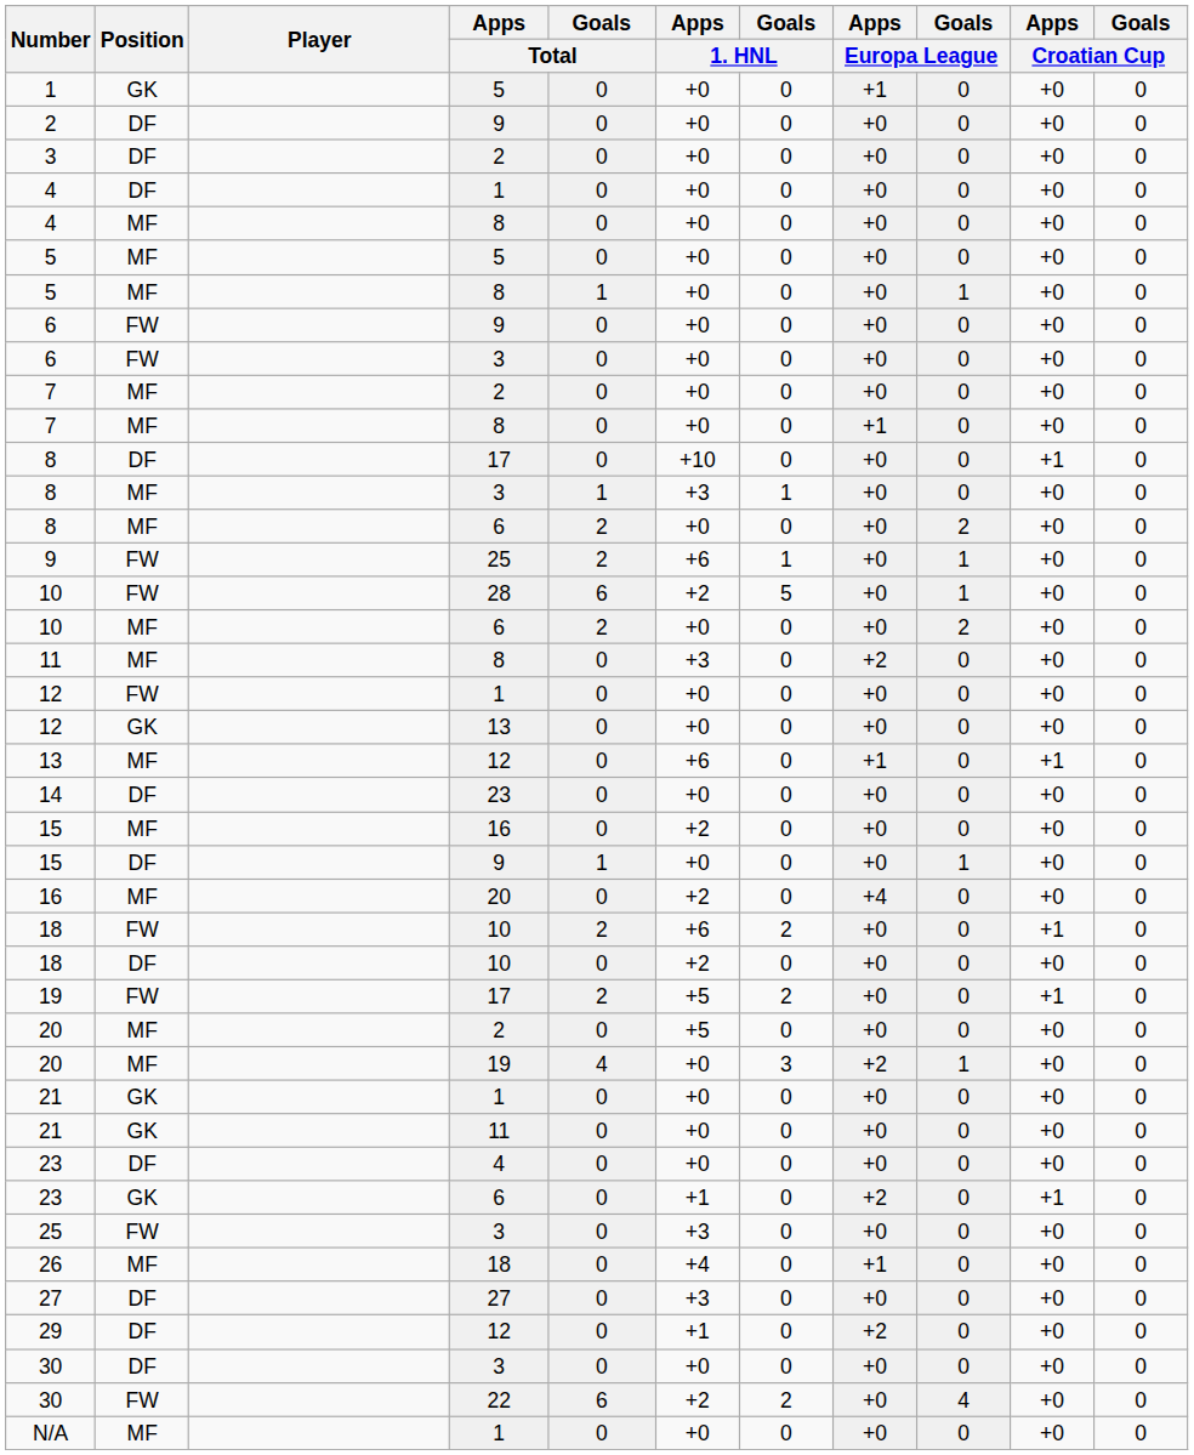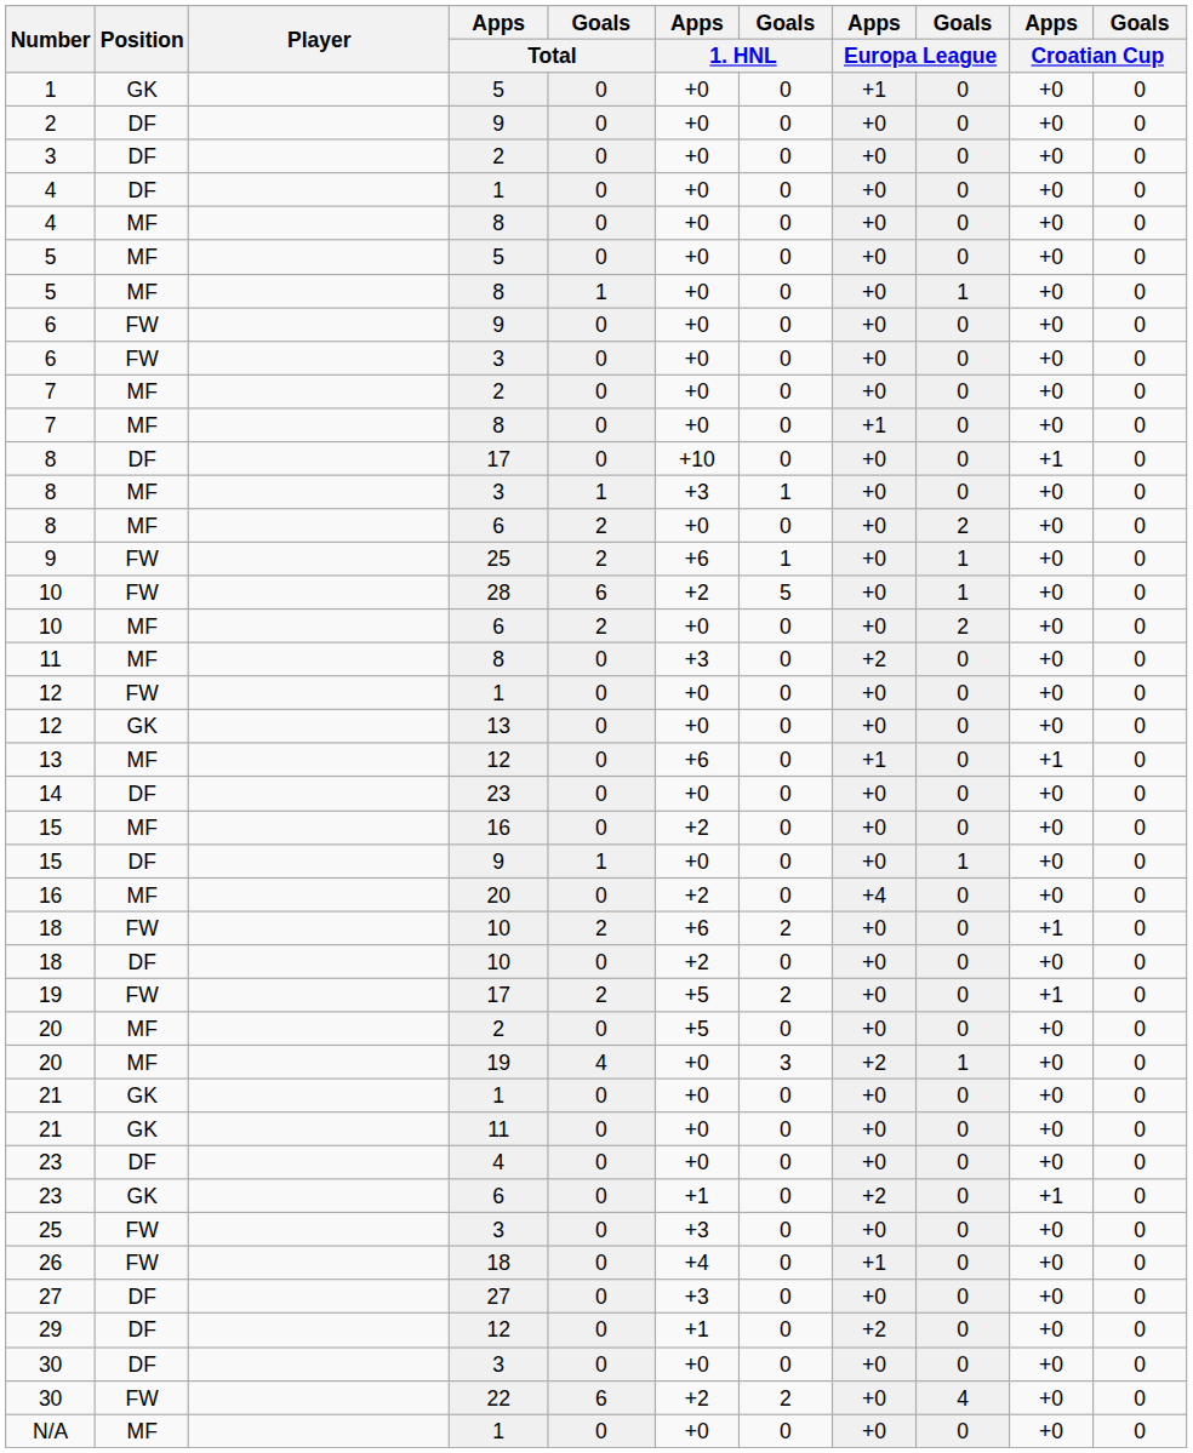 <table class="wikitable sortable" style="font-size: 95%; text-align: center;">
 <tr>
 <th width=40  rowspan="2" align="center">Number</th>
 <th width=40  rowspan="2" align="center">Position</th>
 <th width=180 rowspan="2" align="center">Player</th>
 <th>Apps</th>
 <th>Goals</th>
 <th>Apps</th>
 <th>Goals</th>
 <th>Apps</th>
 <th>Goals</th>
 <th>Apps</th>
 <th>Goals</th>
 </tr>
 <tr>
 <th class="unsortable" width=140 colspan="2" align="center">Total</th>
 <th class="unsortable" width=120 colspan="2" align="center"><a href='#'>1. HNL</a></th>
 <th class="unsortable" width=120 colspan="2" align="center"><a href='#'>Europa League</a></th>
 <th class="unsortable" width=120 colspan="2" align="center"><a href='#'>Croatian Cup</a></th>
 </tr>
 <tr>
 <td>1</td>
 <td>GK</td>
 <td style="text-align:left;"> </td>
 <td style="background: #F0F0F0">5</td>
 <td style="background: #F0F0F0">0</td>
 <td>+0</td>
 <td>0</td>
 <td style="background: #F0F0F0">+1</td>
 <td style="background: #F0F0F0">0</td>
 <td>+0</td>
 <td>0</td>
 </tr>
 <tr>
 <td>2</td>
 <td>DF</td>
 <td style="text-align:left;"> </td>
 <td style="background: #F0F0F0">9</td>
 <td style="background: #F0F0F0">0</td>
 <td>+0</td>
 <td>0</td>
 <td style="background: #F0F0F0">+0</td>
 <td style="background: #F0F0F0">0</td>
 <td>+0</td>
 <td>0</td>
 </tr>
 <tr>
 <td>3</td>
 <td>DF</td>
 <td style="text-align:left;"> </td>
 <td style="background: #F0F0F0">2</td>
 <td style="background: #F0F0F0">0</td>
 <td>+0</td>
 <td>0</td>
 <td style="background: #F0F0F0">+0</td>
 <td style="background: #F0F0F0">0</td>
 <td>+0</td>
 <td>0</td>
 </tr>
 <tr>
 <td>4</td>
 <td>DF</td>
 <td style="text-align:left;"> </td>
 <td style="background: #F0F0F0">1</td>
 <td style="background: #F0F0F0">0</td>
 <td>+0</td>
 <td>0</td>
 <td style="background: #F0F0F0">+0</td>
 <td style="background: #F0F0F0">0</td>
 <td>+0</td>
 <td>0</td>
 </tr>
 <tr>
 <td>4</td>
 <td>MF</td>
 <td style="text-align:left;"> </td>
 <td style="background: #F0F0F0">8</td>
 <td style="background: #F0F0F0">0</td>
 <td>+0</td>
 <td>0</td>
 <td style="background: #F0F0F0">+0</td>
 <td style="background: #F0F0F0">0</td>
 <td>+0</td>
 <td>0</td>
 </tr>
 <tr>
 <td>5</td>
 <td>MF</td>
 <td style="text-align:left;"> </td>
 <td style="background: #F0F0F0">5</td>
 <td style="background: #F0F0F0">0</td>
 <td>+0</td>
 <td>0</td>
 <td style="background: #F0F0F0">+0</td>
 <td style="background: #F0F0F0">0</td>
 <td>+0</td>
 <td>0</td>
 </tr>
 <tr>
 <td>5</td>
 <td>MF</td>
 <td style="text-align:left;"> </td>
 <td style="background: #F0F0F0">8</td>
 <td style="background: #F0F0F0">1</td>
 <td>+0</td>
 <td>0</td>
 <td style="background: #F0F0F0">+0</td>
 <td style="background: #F0F0F0">1</td>
 <td>+0</td>
 <td>0</td>
 </tr>
 <tr>
 <td>6</td>
 <td>FW</td>
 <td style="text-align:left;"> </td>
 <td style="background: #F0F0F0">9</td>
 <td style="background: #F0F0F0">0</td>
 <td>+0</td>
 <td>0</td>
 <td style="background: #F0F0F0">+0</td>
 <td style="background: #F0F0F0">0</td>
 <td>+0</td>
 <td>0</td>
 </tr>
 <tr>
 <td>6</td>
 <td>FW</td>
 <td style="text-align:left;"> </td>
 <td style="background: #F0F0F0">3</td>
 <td style="background: #F0F0F0">0</td>
 <td>+0</td>
 <td>0</td>
 <td style="background: #F0F0F0">+0</td>
 <td style="background: #F0F0F0">0</td>
 <td>+0</td>
 <td>0</td>
 </tr>
 <tr>
 <td>7</td>
 <td>MF</td>
 <td style="text-align:left;"> </td>
 <td style="background: #F0F0F0">2</td>
 <td style="background: #F0F0F0">0</td>
 <td>+0</td>
 <td>0</td>
 <td style="background: #F0F0F0">+0</td>
 <td style="background: #F0F0F0">0</td>
 <td>+0</td>
 <td>0</td>
 </tr>
 <tr>
 <td>7</td>
 <td>MF</td>
 <td style="text-align:left;"> </td>
 <td style="background: #F0F0F0">8</td>
 <td style="background: #F0F0F0">0</td>
 <td>+0</td>
 <td>0</td>
 <td style="background: #F0F0F0">+1</td>
 <td style="background: #F0F0F0">0</td>
 <td>+0</td>
 <td>0</td>
 </tr>
 <tr>
 <td>8</td>
 <td>DF</td>
 <td style="text-align:left;"> </td>
 <td style="background: #F0F0F0">17</td>
 <td style="background: #F0F0F0">0</td>
 <td>+10</td>
 <td>0</td>
 <td style="background: #F0F0F0">+0</td>
 <td style="background: #F0F0F0">0</td>
 <td>+1</td>
 <td>0</td>
 </tr>
 <tr>
 <td>8</td>
 <td>MF</td>
 <td style="text-align:left;"> </td>
 <td style="background: #F0F0F0">3</td>
 <td style="background: #F0F0F0">1</td>
 <td>+3</td>
 <td>1</td>
 <td style="background: #F0F0F0">+0</td>
 <td style="background: #F0F0F0">0</td>
 <td>+0</td>
 <td>0</td>
 </tr>
 <tr>
 <td>8</td>
 <td>MF</td>
 <td style="text-align:left;"> </td>
 <td style="background: #F0F0F0">6</td>
 <td style="background: #F0F0F0">2</td>
 <td>+0</td>
 <td>0</td>
 <td style="background: #F0F0F0">+0</td>
 <td style="background: #F0F0F0">2</td>
 <td>+0</td>
 <td>0</td>
 </tr>
 <tr>
 <td>9</td>
 <td>FW</td>
 <td style="text-align:left;"> </td>
 <td style="background: #F0F0F0">25</td>
 <td style="background: #F0F0F0">2</td>
 <td>+6</td>
 <td>1</td>
 <td style="background: #F0F0F0">+0</td>
 <td style="background: #F0F0F0">1</td>
 <td>+0</td>
 <td>0</td>
 </tr>
 <tr>
 <td>10</td>
 <td>FW</td>
 <td style="text-align:left;"> </td>
 <td style="background: #F0F0F0">28</td>
 <td style="background: #F0F0F0">6</td>
 <td>+2</td>
 <td>5</td>
 <td style="background: #F0F0F0">+0</td>
 <td style="background: #F0F0F0">1</td>
 <td>+0</td>
 <td>0</td>
 </tr>
 <tr>
 <td>10</td>
 <td>MF</td>
 <td style="text-align:left;"> </td>
 <td style="background: #F0F0F0">6</td>
 <td style="background: #F0F0F0">2</td>
 <td>+0</td>
 <td>0</td>
 <td style="background: #F0F0F0">+0</td>
 <td style="background: #F0F0F0">2</td>
 <td>+0</td>
 <td>0</td>
 </tr>
 <tr>
 <td>11</td>
 <td>MF</td>
 <td style="text-align:left;"> </td>
 <td style="background: #F0F0F0">8</td>
 <td style="background: #F0F0F0">0</td>
 <td>+3</td>
 <td>0</td>
 <td style="background: #F0F0F0">+2</td>
 <td style="background: #F0F0F0">0</td>
 <td>+0</td>
 <td>0</td>
 </tr>
 <tr>
 <td>12</td>
 <td>FW</td>
 <td style="text-align:left;"> </td>
 <td style="background: #F0F0F0">1</td>
 <td style="background: #F0F0F0">0</td>
 <td>+0</td>
 <td>0</td>
 <td style="background: #F0F0F0">+0</td>
 <td style="background: #F0F0F0">0</td>
 <td>+0</td>
 <td>0</td>
 </tr>
 <tr>
 <td>12</td>
 <td>GK</td>
 <td style="text-align:left;"> </td>
 <td style="background: #F0F0F0">13</td>
 <td style="background: #F0F0F0">0</td>
 <td>+0</td>
 <td>0</td>
 <td style="background: #F0F0F0">+0</td>
 <td style="background: #F0F0F0">0</td>
 <td>+0</td>
 <td>0</td>
 </tr>
 <tr>
 <td>13</td>
 <td>MF</td>
 <td style="text-align:left;"> </td>
 <td style="background: #F0F0F0">12</td>
 <td style="background: #F0F0F0">0</td>
 <td>+6</td>
 <td>0</td>
 <td style="background: #F0F0F0">+1</td>
 <td style="background: #F0F0F0">0</td>
 <td>+1</td>
 <td>0</td>
 </tr>
 <tr>
 <td>14</td>
 <td>DF</td>
 <td style="text-align:left;"> </td>
 <td style="background: #F0F0F0">23</td>
 <td style="background: #F0F0F0">0</td>
 <td>+0</td>
 <td>0</td>
 <td style="background: #F0F0F0">+0</td>
 <td style="background: #F0F0F0">0</td>
 <td>+0</td>
 <td>0</td>
 </tr>
 <tr>
 <td>15</td>
 <td>MF</td>
 <td style="text-align:left;"> </td>
 <td style="background: #F0F0F0">16</td>
 <td style="background: #F0F0F0">0</td>
 <td>+2</td>
 <td>0</td>
 <td style="background: #F0F0F0">+0</td>
 <td style="background: #F0F0F0">0</td>
 <td>+0</td>
 <td>0</td>
 </tr>
 <tr>
 <td>15</td>
 <td>DF</td>
 <td style="text-align:left;"> </td>
 <td style="background: #F0F0F0">9</td>
 <td style="background: #F0F0F0">1</td>
 <td>+0</td>
 <td>0</td>
 <td style="background: #F0F0F0">+0</td>
 <td style="background: #F0F0F0">1</td>
 <td>+0</td>
 <td>0</td>
 </tr>
 <tr>
 <td>16</td>
 <td>MF</td>
 <td style="text-align:left;"> </td>
 <td style="background: #F0F0F0">20</td>
 <td style="background: #F0F0F0">0</td>
 <td>+2</td>
 <td>0</td>
 <td style="background: #F0F0F0">+4</td>
 <td style="background: #F0F0F0">0</td>
 <td>+0</td>
 <td>0</td>
 </tr>
 <tr>
 <td>18</td>
 <td>FW</td>
 <td style="text-align:left;"> </td>
 <td style="background: #F0F0F0">10</td>
 <td style="background: #F0F0F0">2</td>
 <td>+6</td>
 <td>2</td>
 <td style="background: #F0F0F0">+0</td>
 <td style="background: #F0F0F0">0</td>
 <td>+1</td>
 <td>0</td>
 </tr>
 <tr>
 <td>18</td>
 <td>DF</td>
 <td style="text-align:left;"> </td>
 <td style="background: #F0F0F0">10</td>
 <td style="background: #F0F0F0">0</td>
 <td>+2</td>
 <td>0</td>
 <td style="background: #F0F0F0">+0</td>
 <td style="background: #F0F0F0">0</td>
 <td>+0</td>
 <td>0</td>
 </tr>
 <tr>
 <td>19</td>
 <td>FW</td>
 <td style="text-align:left;"> </td>
 <td style="background: #F0F0F0">17</td>
 <td style="background: #F0F0F0">2</td>
 <td>+5</td>
 <td>2</td>
 <td style="background: #F0F0F0">+0</td>
 <td style="background: #F0F0F0">0</td>
 <td>+1</td>
 <td>0</td>
 </tr>
 <tr>
 <td>20</td>
 <td>MF</td>
 <td style="text-align:left;"> </td>
 <td style="background: #F0F0F0">2</td>
 <td style="background: #F0F0F0">0</td>
 <td>+5</td>
 <td>0</td>
 <td style="background: #F0F0F0">+0</td>
 <td style="background: #F0F0F0">0</td>
 <td>+0</td>
 <td>0</td>
 </tr>
 <tr>
 <td>20</td>
 <td>MF</td>
 <td style="text-align:left;"> </td>
 <td style="background: #F0F0F0">19</td>
 <td style="background: #F0F0F0">4</td>
 <td>+0</td>
 <td>3</td>
 <td style="background: #F0F0F0">+2</td>
 <td style="background: #F0F0F0">1</td>
 <td>+0</td>
 <td>0</td>
 </tr>
 <tr>
 <td>21</td>
 <td>GK</td>
 <td style="text-align:left;"> </td>
 <td style="background: #F0F0F0">1</td>
 <td style="background: #F0F0F0">0</td>
 <td>+0</td>
 <td>0</td>
 <td style="background: #F0F0F0">+0</td>
 <td style="background: #F0F0F0">0</td>
 <td>+0</td>
 <td>0</td>
 </tr>
 <tr>
 <td>21</td>
 <td>GK</td>
 <td style="text-align:left;"> </td>
 <td style="background: #F0F0F0">11</td>
 <td style="background: #F0F0F0">0</td>
 <td>+0</td>
 <td>0</td>
 <td style="background: #F0F0F0">+0</td>
 <td style="background: #F0F0F0">0</td>
 <td>+0</td>
 <td>0</td>
 </tr>
 <tr>
 <td>23</td>
 <td>DF</td>
 <td style="text-align:left;"> </td>
 <td style="background: #F0F0F0">4</td>
 <td style="background: #F0F0F0">0</td>
 <td>+0</td>
 <td>0</td>
 <td style="background: #F0F0F0">+0</td>
 <td style="background: #F0F0F0">0</td>
 <td>+0</td>
 <td>0</td>
 </tr>
 <tr>
 <td>23</td>
 <td>GK</td>
 <td style="text-align:left;"> </td>
 <td style="background: #F0F0F0">6</td>
 <td style="background: #F0F0F0">0</td>
 <td>+1</td>
 <td>0</td>
 <td style="background: #F0F0F0">+2</td>
 <td style="background: #F0F0F0">0</td>
 <td>+1</td>
 <td>0</td>
 </tr>
 <tr>
 <td>25</td>
 <td>FW</td>
 <td style="text-align:left;"> </td>
 <td style="background: #F0F0F0">3</td>
 <td style="background: #F0F0F0">0</td>
 <td>+3</td>
 <td>0</td>
 <td style="background: #F0F0F0">+0</td>
 <td style="background: #F0F0F0">0</td>
 <td>+0</td>
 <td>0</td>
 </tr>
 <tr>
 <td>26</td>
-<td>MF</td>
+<td>FW</td>
 <td style="text-align:left;"> </td>
 <td style="background: #F0F0F0">18</td>
 <td style="background: #F0F0F0">0</td>
 <td>+4</td>
 <td>0</td>
 <td style="background: #F0F0F0">+1</td>
 <td style="background: #F0F0F0">0</td>
 <td>+0</td>
 <td>0</td>
 </tr>
 <tr>
 <td>27</td>
 <td>DF</td>
 <td style="text-align:left;"> </td>
 <td style="background: #F0F0F0">27</td>
 <td style="background: #F0F0F0">0</td>
 <td>+3</td>
 <td>0</td>
 <td style="background: #F0F0F0">+0</td>
 <td style="background: #F0F0F0">0</td>
 <td>+0</td>
 <td>0</td>
 </tr>
 <tr>
 <td>29</td>
 <td>DF</td>
 <td style="text-align:left;"> </td>
 <td style="background: #F0F0F0">12</td>
 <td style="background: #F0F0F0">0</td>
 <td>+1</td>
 <td>0</td>
 <td style="background: #F0F0F0">+2</td>
 <td style="background: #F0F0F0">0</td>
 <td>+0</td>
 <td>0</td>
 </tr>
 <tr>
 <td>30</td>
 <td>DF</td>
 <td style="text-align:left;"> </td>
 <td style="background: #F0F0F0">3</td>
 <td style="background: #F0F0F0">0</td>
 <td>+0</td>
 <td>0</td>
 <td style="background: #F0F0F0">+0</td>
 <td style="background: #F0F0F0">0</td>
 <td>+0</td>
 <td>0</td>
 </tr>
 <tr>
 <td>30</td>
 <td>FW</td>
 <td style="text-align:left;"> </td>
 <td style="background: #F0F0F0">22</td>
 <td style="background: #F0F0F0">6</td>
 <td>+2</td>
 <td>2</td>
 <td style="background: #F0F0F0">+0</td>
 <td style="background: #F0F0F0">4</td>
 <td>+0</td>
 <td>0</td>
 </tr>
 <tr>
 <td>N/A</td>
 <td>MF</td>
 <td style="text-align:left;"> </td>
 <td style="background: #F0F0F0">1</td>
 <td style="background: #F0F0F0">0</td>
 <td>+0</td>
 <td>0</td>
 <td style="background: #F0F0F0">+0</td>
 <td style="background: #F0F0F0">0</td>
 <td>+0</td>
 <td>0</td>
 </tr>
 <tr>
 </tr>
 </table>
